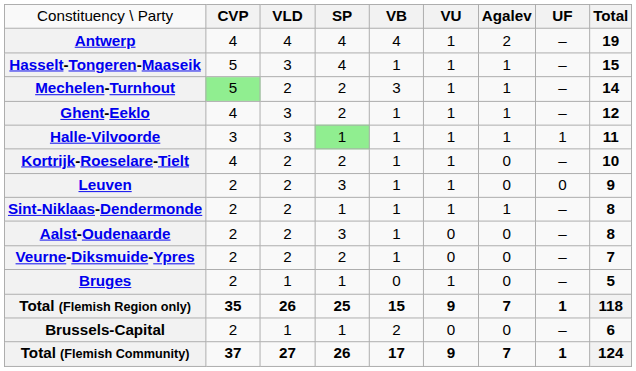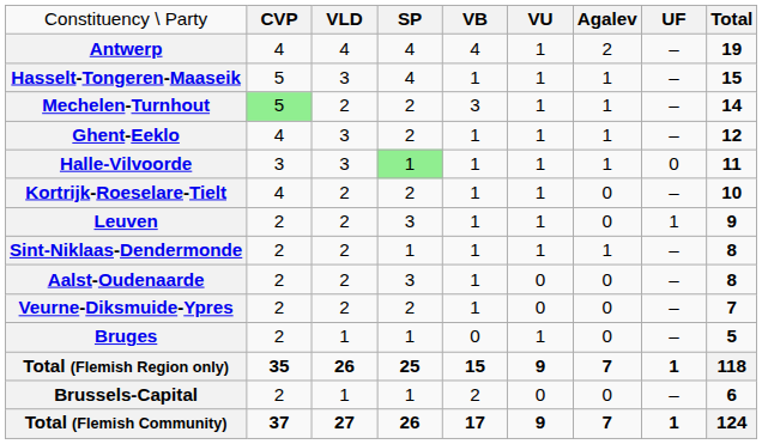 <table class="wikitable" style="text-align:center;">
 <tr>
 <td>Constituency \ Party</td>
 <th style="width:50px;">CVP</th>
 <th style="width:50px;">VLD</th>
 <th style="width:50px;">SP</th>
 <th style="width:50px;">VB</th>
 <th style="width:50px;">VU</th>
 <th style="width:50px;">Agalev</th>
 <th style="width:50px;">UF</th>
 <th>Total</th>
 </tr>
 <tr>
 <th><a href='#'>Antwerp</a></th>
 <td>4</td>
 <td>4</td>
 <td>4</td>
 <td>4</td>
 <td>1</td>
 <td>2</td>
 <td>–</td>
 <td><strong>19</strong></td>
 </tr>
 <tr>
 <th><a href='#'>Hasselt</a>-<a href='#'>Tongeren</a>-<a href='#'>Maaseik</a></th>
 <td>5</td>
 <td>3</td>
 <td>4</td>
 <td>1</td>
 <td>1</td>
 <td>1</td>
 <td>–</td>
 <td><strong>15</strong></td>
 </tr>
 <tr>
 <th><a href='#'>Mechelen</a>-<a href='#'>Turnhout</a></th>
 <td style="background: lightgreen;">5</td>
 <td>2</td>
 <td>2</td>
 <td>3</td>
 <td>1</td>
 <td>1</td>
 <td>–</td>
 <td><strong>14</strong></td>
 </tr>
 <tr>
 <th><a href='#'>Ghent</a>-<a href='#'>Eeklo</a></th>
 <td>4</td>
 <td>3</td>
 <td>2</td>
 <td>1</td>
 <td>1</td>
 <td>1</td>
 <td>–</td>
 <td><strong>12</strong></td>
 </tr>
 <tr>
 <th><a href='#'>Halle-Vilvoorde</a></th>
 <td>3</td>
 <td>3</td>
 <td style="background: lightgreen;">1</td>
 <td>1</td>
 <td>1</td>
 <td>1</td>
-<td>1</td>
+<td>0</td>
 <td><strong>11</strong></td>
 </tr>
 <tr>
 <th><a href='#'>Kortrijk</a>-<a href='#'>Roeselare</a>-<a href='#'>Tielt</a></th>
 <td>4</td>
 <td>2</td>
 <td>2</td>
 <td>1</td>
 <td>1</td>
 <td>0</td>
 <td>–</td>
 <td><strong>10</strong></td>
 </tr>
 <tr>
 <th><a href='#'>Leuven</a></th>
 <td>2</td>
 <td>2</td>
 <td>3</td>
 <td>1</td>
 <td>1</td>
 <td>0</td>
-<td>0</td>
+<td>1</td>
 <td><strong>9</strong></td>
 </tr>
 <tr>
 <th><a href='#'>Sint-Niklaas</a>-<a href='#'>Dendermonde</a></th>
 <td>2</td>
 <td>2</td>
 <td>1</td>
 <td>1</td>
 <td>1</td>
 <td>1</td>
 <td>–</td>
 <td><strong>8</strong></td>
 </tr>
 <tr>
 <th><a href='#'>Aalst</a>-<a href='#'>Oudenaarde</a></th>
 <td>2</td>
 <td>2</td>
 <td>3</td>
 <td>1</td>
 <td>0</td>
 <td>0</td>
 <td>–</td>
 <td><strong>8</strong></td>
 </tr>
 <tr>
 <th><a href='#'>Veurne</a>-<a href='#'>Diksmuide</a>-<a href='#'>Ypres</a></th>
 <td>2</td>
 <td>2</td>
 <td>2</td>
 <td>1</td>
 <td>0</td>
 <td>0</td>
 <td>–</td>
 <td><strong>7</strong></td>
 </tr>
 <tr>
 <th><a href='#'>Bruges</a></th>
 <td>2</td>
 <td>1</td>
 <td>1</td>
 <td>0</td>
 <td>1</td>
 <td>0</td>
 <td>–</td>
 <td><strong>5</strong></td>
 </tr>
 <tr style="font-weight:bold;">
 <th>Total <small>(Flemish Region only)</small></th>
 <td>35</td>
 <td>26</td>
 <td>25</td>
 <td>15</td>
 <td>9</td>
 <td>7</td>
 <td>1</td>
 <th>118</th>
 </tr>
 <tr>
 <th>Brussels-Capital</th>
 <td>2</td>
 <td>1</td>
 <td>1</td>
 <td>2</td>
 <td>0</td>
 <td>0</td>
 <td>–</td>
 <td><strong>6</strong></td>
 </tr>
 <tr style="font-weight:bold;">
 <th>Total <small>(Flemish Community)</small></th>
 <td>37</td>
 <td>27</td>
 <td>26</td>
 <td>17</td>
 <td>9</td>
 <td>7</td>
 <td>1</td>
 <th>124</th>
 </tr>
 </table>
